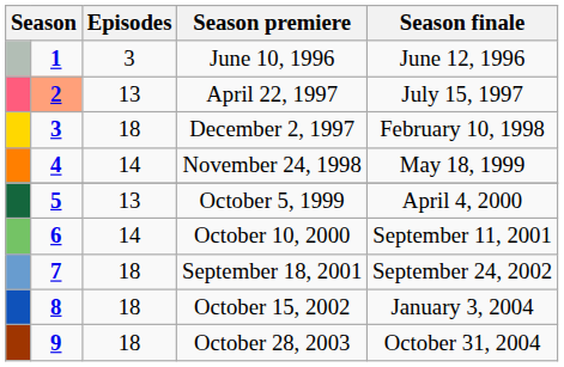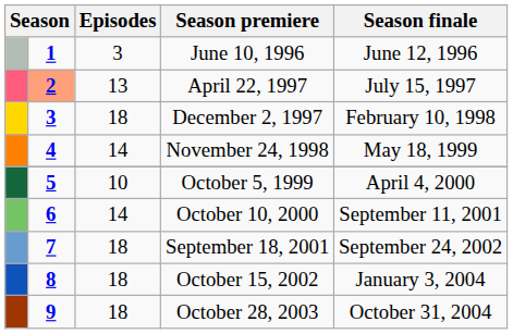 <table class="wikitable">
 <tr>
 <th colspan="2">Season</th>
 <th>Episodes</th>
 <th>Season premiere</th>
 <th>Season finale</th>
 </tr>
 <tr>
 <td bgcolor=#B2BEB5 height="5px"></td>
 <td align="center"><strong><a href='#'>1</a></strong></td>
 <td align="center">3</td>
 <td align="center">June 10, 1996</td>
 <td align="center">June 12, 1996</td>
 </tr>
 <tr>
 <td bgcolor=#FF5C7D height="5px"></td>
 <td align="center" style="background: lightsalmon;"><strong><a href='#'>2</a></strong></td>
 <td align="center">13</td>
 <td align="center">April 22, 1997</td>
 <td align="center">July 15, 1997</td>
 </tr>
 <tr>
 <td bgcolor=#FFD800 height="5px"></td>
 <td align="center"><strong><a href='#'>3</a></strong></td>
 <td align="center">18</td>
 <td align="center">December 2, 1997</td>
 <td align="center">February 10, 1998</td>
 </tr>
 <tr>
 <td bgcolor=#FF7F00 height="5px"></td>
 <td align="center"><strong><a href='#'>4</a></strong></td>
 <td align="center">14</td>
 <td align="center">November 24, 1998</td>
 <td align="center">May 18, 1999</td>
 </tr>
 <tr>
 </tr>
 <tr>
 <td bgcolor="#14663D" height="10px"></td>
 <td align="center"><strong><a href='#'>5</a></strong></td>
-<td align="center">13</td>
+<td align="center">10</td>
 <td align="center">October 5, 1999</td>
 <td align="center">April 4, 2000</td>
 </tr>
 <tr>
 <td bgcolor="#74C365" height="10px"></td>
 <td align="center"><strong><a href='#'>6</a></strong></td>
 <td align="center">14</td>
 <td align="center">October 10, 2000</td>
 <td align="center">September 11, 2001</td>
 </tr>
 <tr>
 <td bgcolor="#689CCF" height="10px"></td>
 <td align="center"><strong><a href='#'>7</a></strong></td>
 <td align="center">18</td>
 <td align="center">September 18, 2001</td>
 <td align="center">September 24, 2002</td>
 </tr>
 <tr>
 <td bgcolor="#0F52BA" height="10px"></td>
 <td align="center"><strong><a href='#'>8</a></strong></td>
 <td align="center">18</td>
 <td align="center">October 15, 2002</td>
 <td align="center">January 3, 2004</td>
 </tr>
 <tr>
 <td bgcolor="#9F3500" height="10px"></td>
 <td align="center"><strong><a href='#'>9</a></strong></td>
 <td align="center">18</td>
 <td align="center">October 28, 2003</td>
 <td align="center">October 31, 2004</td>
 </tr>
 </table>
